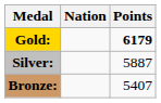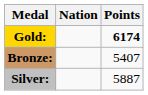 <table class="wikitable">
 <tr>
 <th>Medal</th>
 <th>Nation</th>
 <th>Points</th>
 </tr>
 <tr>
 <td style="text-align:center;background-color:gold;"><strong>Gold:</strong></td>
 <td></td>
-<td align="right"><strong>6179</strong></td>
+<td align="right"><strong>6174</strong></td>
+</tr>
+<tr>
+<td style="text-align:center;background-color:#CC9966;"><strong>Bronze:</strong></td>
+<td></td>
+<td align="right">5407</td>
 </tr>
 <tr>
 <td style="text-align:center;background-color:silver;"><strong>Silver:</strong></td>
 <td></td>
 <td align="right">5887</td>
 </tr>
-<tr>
-<td style="text-align:center;background-color:#CC9966;"><strong>Bronze:</strong></td>
-<td></td>
-<td align="right">5407</td>
-</tr>
 </table>
